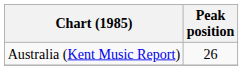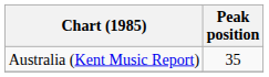 <table class="wikitable sortable">
 <tr>
 <th scope="col">Chart (1985)</th>
 <th scope="col">Peak<br>position</th>
 </tr>
 <tr>
 <td>Australia (<a href='#'>Kent Music Report</a>)</td>
-<td align="center">26</td>
+<td align="center">35</td>
 </tr>
 <tr>
 </tr>
 </table>
